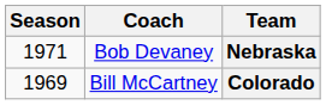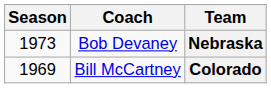 <table class="wikitable">
 <tr>
 <th>Season</th>
 <th>Coach</th>
 <th>Team</th>
 </tr>
 <tr style="text-align:center;">
-<td>1971</td>
+<td>1973</td>
 <td><a href='#'>Bob Devaney</a></td>
 <th>Nebraska</th>
 </tr>
 <tr style="text-align:center;">
 <td>1969</td>
 <td><a href='#'>Bill McCartney</a></td>
 <th>Colorado</th>
 </tr>
 </table>
